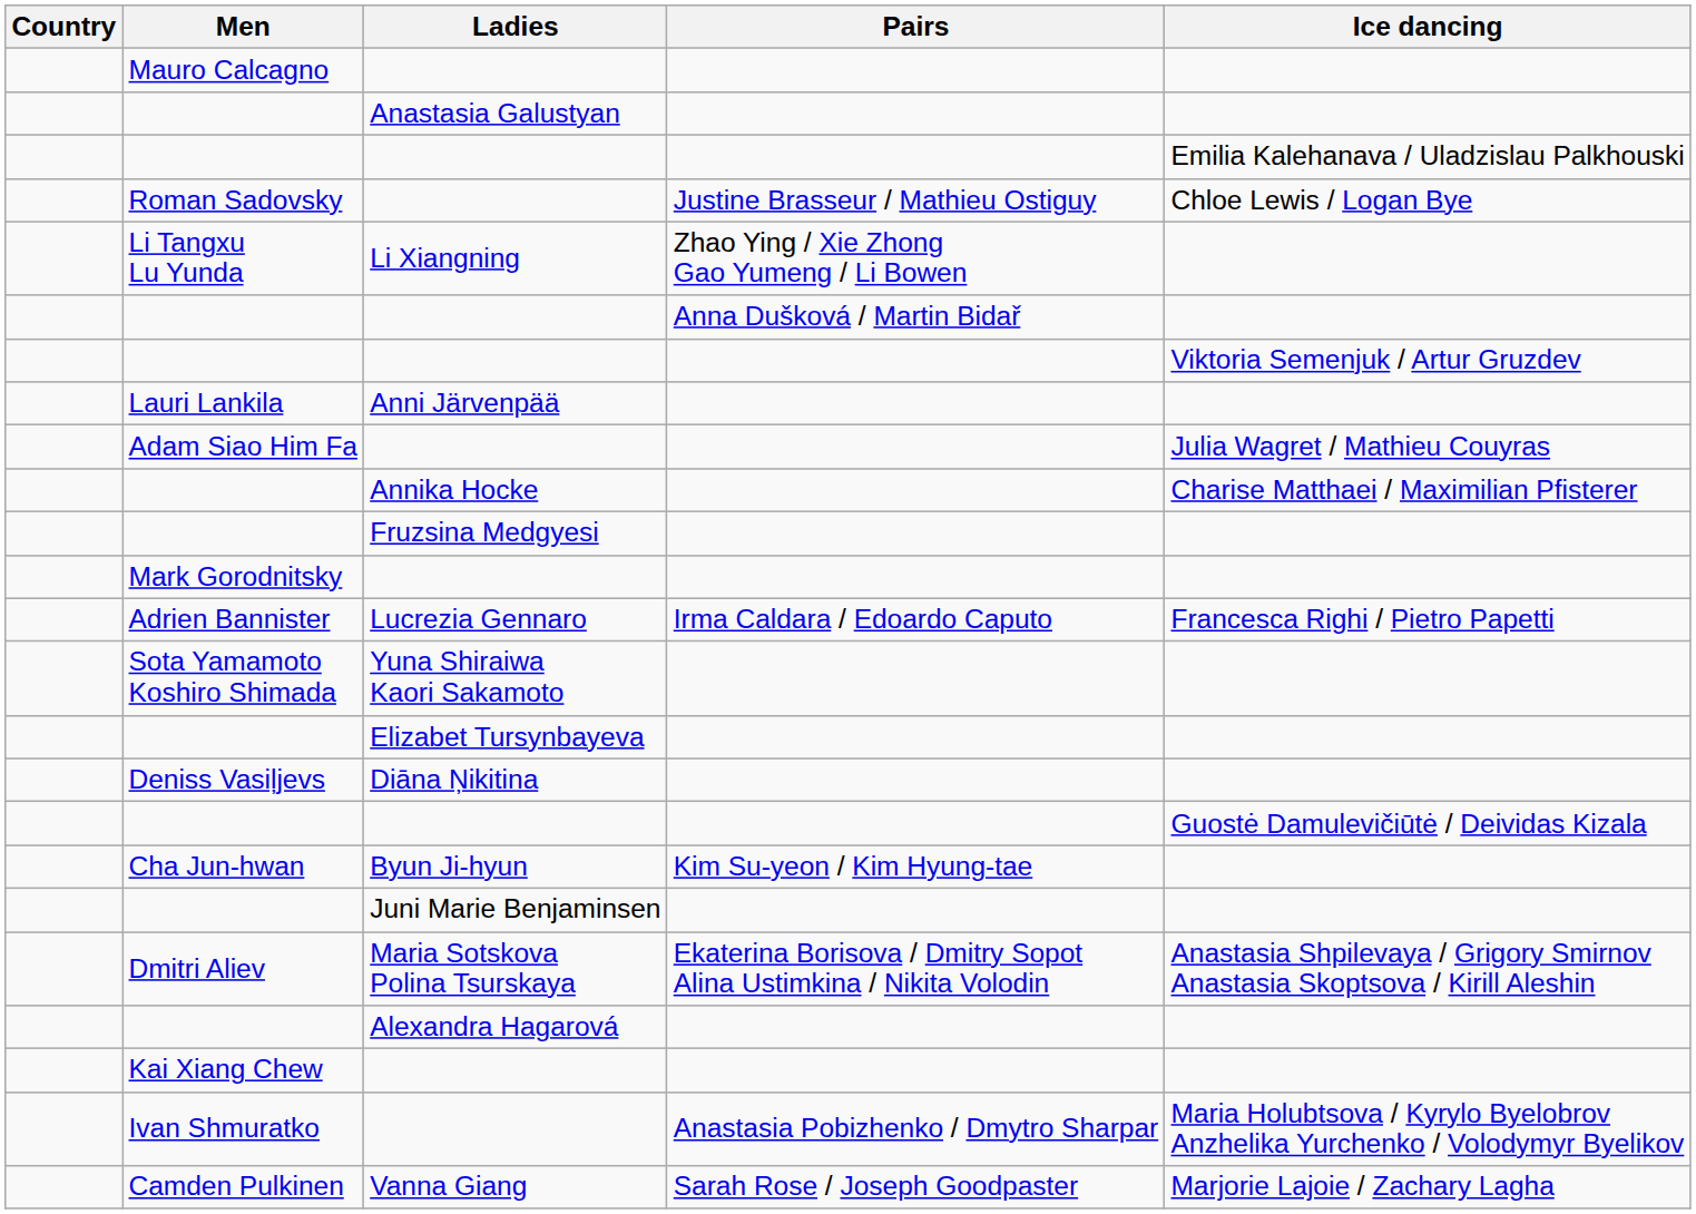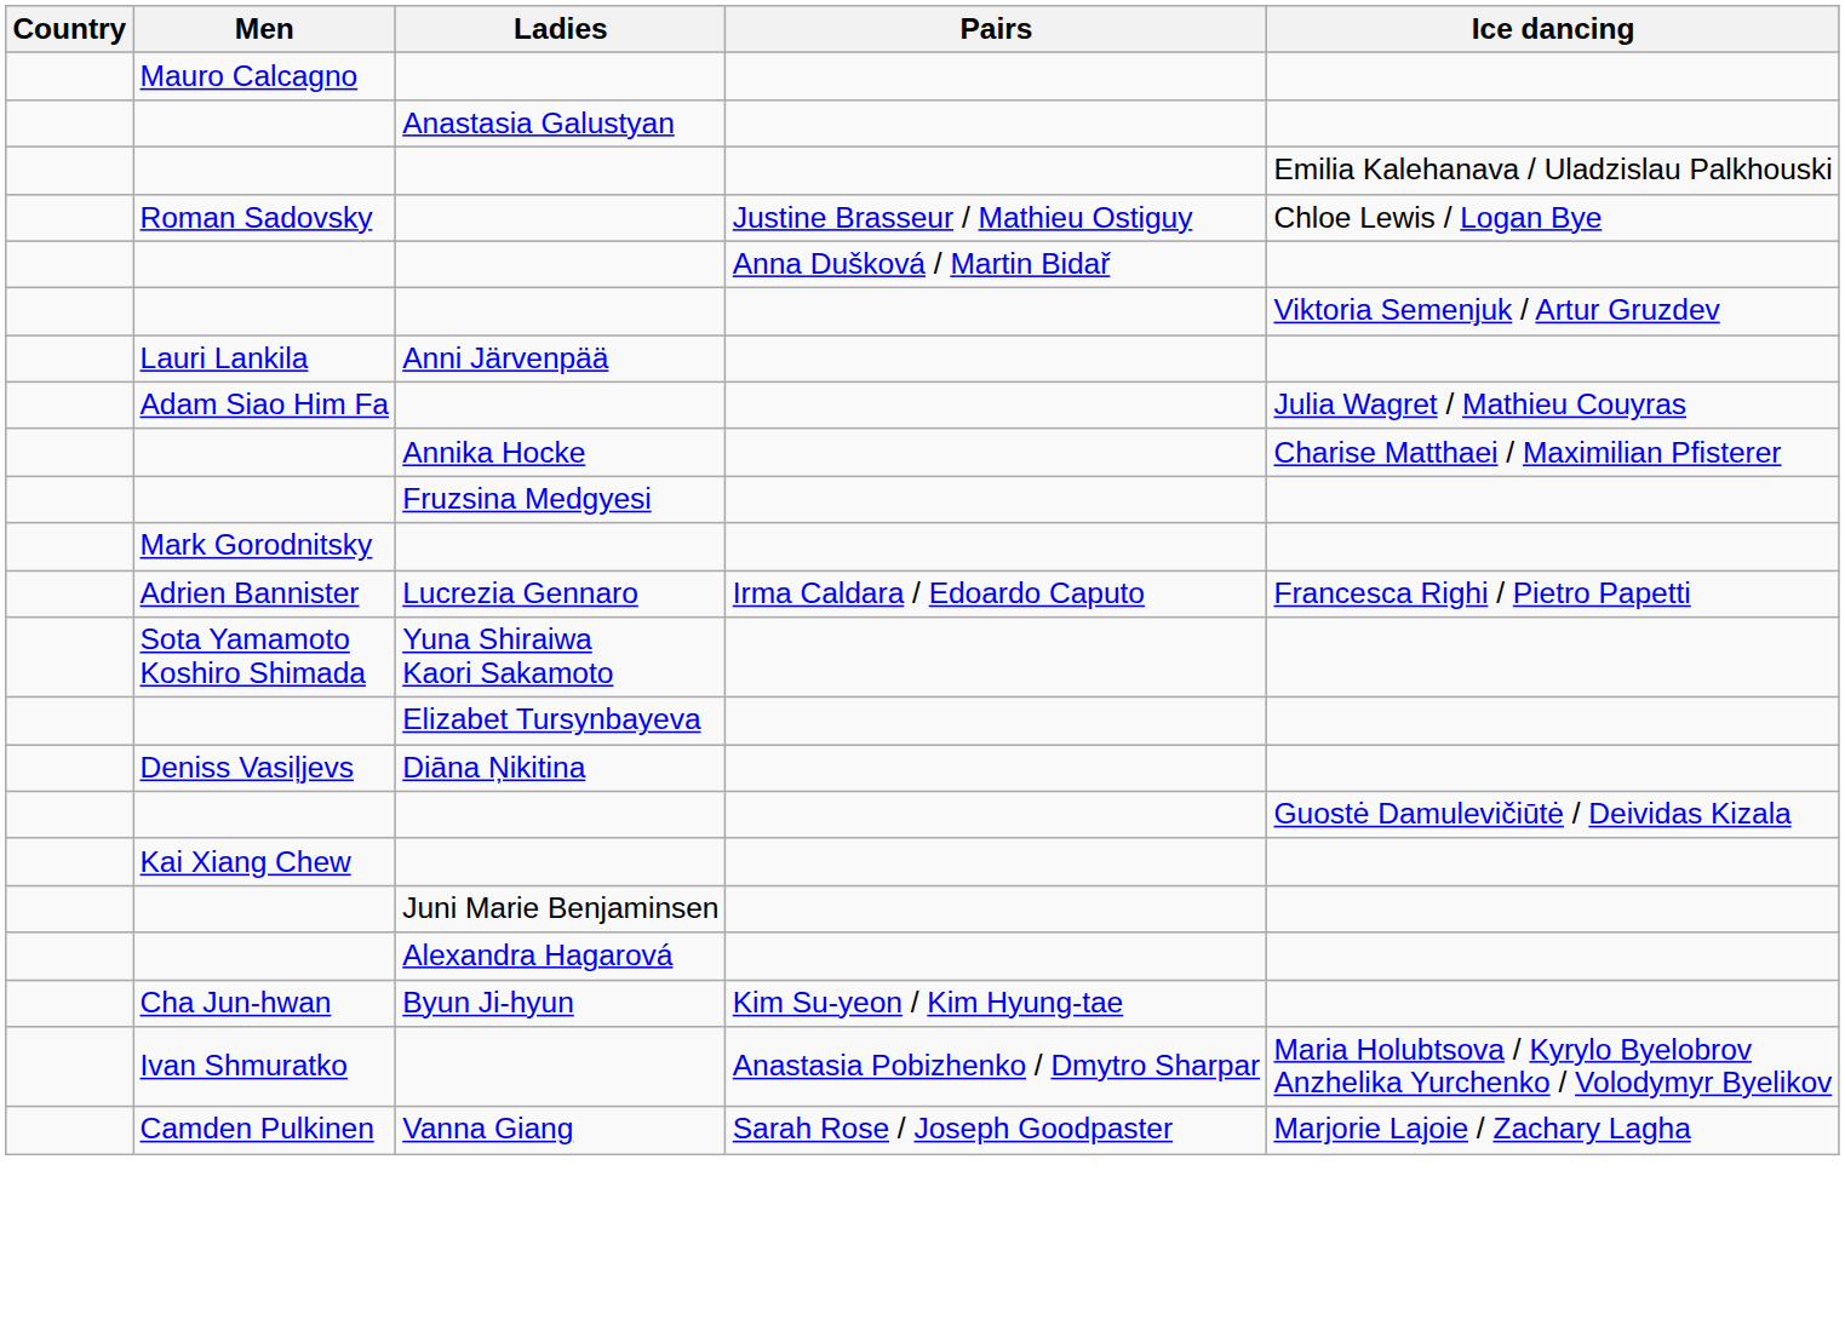 <table class="wikitable">
 <tr>
 <th>Country</th>
 <th>Men</th>
 <th>Ladies</th>
 <th>Pairs</th>
 <th>Ice dancing</th>
 </tr>
 <tr>
 <td></td>
 <td><a href='#'>Mauro Calcagno</a></td>
 <td></td>
 <td></td>
 <td></td>
 </tr>
 <tr>
 <td></td>
 <td></td>
 <td><a href='#'>Anastasia Galustyan</a></td>
 <td></td>
 <td></td>
 </tr>
 <tr>
 <td></td>
 <td></td>
 <td></td>
 <td></td>
 <td>Emilia Kalehanava / Uladzislau Palkhouski</td>
 </tr>
 <tr>
 <td></td>
 <td><a href='#'>Roman Sadovsky</a></td>
 <td></td>
 <td><a href='#'>Justine Brasseur</a> / <a href='#'>Mathieu Ostiguy</a></td>
 <td>Chloe Lewis / <a href='#'>Logan Bye</a></td>
-</tr>
-<tr>
-<td></td>
-<td><a href='#'>Li Tangxu</a> <br> <a href='#'>Lu Yunda</a></td>
-<td><a href='#'>Li Xiangning</a></td>
-<td>Zhao Ying / <a href='#'>Xie Zhong</a> <br> <a href='#'>Gao Yumeng</a> / <a href='#'>Li Bowen</a></td>
-<td></td>
 </tr>
 <tr>
 <td></td>
 <td></td>
 <td></td>
 <td><a href='#'>Anna Dušková</a> / <a href='#'>Martin Bidař</a></td>
 <td></td>
 </tr>
 <tr>
 <td></td>
 <td></td>
 <td></td>
 <td></td>
 <td><a href='#'>Viktoria Semenjuk</a> / <a href='#'>Artur Gruzdev</a></td>
 </tr>
 <tr>
 <td></td>
 <td><a href='#'>Lauri Lankila</a></td>
 <td><a href='#'>Anni Järvenpää</a></td>
 <td></td>
 <td></td>
 </tr>
 <tr>
 <td></td>
 <td><a href='#'>Adam Siao Him Fa</a></td>
 <td></td>
 <td></td>
 <td><a href='#'>Julia Wagret</a> / <a href='#'>Mathieu Couyras</a></td>
 </tr>
 <tr>
 <td></td>
 <td></td>
 <td><a href='#'>Annika Hocke</a></td>
 <td></td>
 <td><a href='#'>Charise Matthaei</a> / <a href='#'>Maximilian Pfisterer</a></td>
 </tr>
 <tr>
 <td></td>
 <td></td>
 <td><a href='#'>Fruzsina Medgyesi</a></td>
 <td></td>
 <td></td>
 </tr>
 <tr>
 <td></td>
 <td><a href='#'>Mark Gorodnitsky</a></td>
 <td></td>
 <td></td>
 <td></td>
 </tr>
 <tr>
 <td></td>
 <td><a href='#'>Adrien Bannister</a></td>
 <td><a href='#'>Lucrezia Gennaro</a></td>
 <td><a href='#'>Irma Caldara</a> / <a href='#'>Edoardo Caputo</a></td>
 <td><a href='#'>Francesca Righi</a> / <a href='#'>Pietro Papetti</a></td>
 </tr>
 <tr>
 <td></td>
 <td><a href='#'>Sota Yamamoto</a> <br> <a href='#'>Koshiro Shimada</a></td>
 <td><a href='#'>Yuna Shiraiwa</a> <br> <a href='#'>Kaori Sakamoto</a></td>
 <td></td>
 <td></td>
 </tr>
 <tr>
 <td></td>
 <td></td>
 <td><a href='#'>Elizabet Tursynbayeva</a></td>
 <td></td>
 <td></td>
 </tr>
 <tr>
 <td></td>
 <td><a href='#'>Deniss Vasiļjevs</a></td>
 <td><a href='#'>Diāna Ņikitina</a></td>
 <td></td>
 <td></td>
 </tr>
 <tr>
 <td></td>
 <td></td>
 <td></td>
 <td></td>
 <td><a href='#'>Guostė Damulevičiūtė</a> / <a href='#'>Deividas Kizala</a></td>
 </tr>
 <tr>
 <td></td>
-<td><a href='#'>Cha Jun-hwan</a></td>
-<td><a href='#'>Byun Ji-hyun</a></td>
-<td><a href='#'>Kim Su-yeon</a> / <a href='#'>Kim Hyung-tae</a></td>
+<td><a href='#'>Kai Xiang Chew</a></td>
+<td></td>
+<td></td>
 <td></td>
 </tr>
 <tr>
 <td></td>
 <td></td>
 <td>Juni Marie Benjaminsen</td>
 <td></td>
 <td></td>
 </tr>
 <tr>
-<td> </td>
-<td><a href='#'>Dmitri Aliev</a></td>
-<td><a href='#'>Maria Sotskova</a> <br> <a href='#'>Polina Tsurskaya</a></td>
-<td><a href='#'>Ekaterina Borisova</a> / <a href='#'>Dmitry Sopot</a> <br> <a href='#'>Alina Ustimkina</a> / <a href='#'>Nikita Volodin</a></td>
-<td><a href='#'>Anastasia Shpilevaya</a> / <a href='#'>Grigory Smirnov</a> <br> <a href='#'>Anastasia Skoptsova</a> / <a href='#'>Kirill Aleshin</a></td>
-</tr>
-<tr>
 <td></td>
 <td></td>
 <td><a href='#'>Alexandra Hagarová</a></td>
 <td></td>
 <td></td>
 </tr>
 <tr>
 <td></td>
-<td><a href='#'>Kai Xiang Chew</a></td>
-<td></td>
-<td></td>
+<td><a href='#'>Cha Jun-hwan</a></td>
+<td><a href='#'>Byun Ji-hyun</a></td>
+<td><a href='#'>Kim Su-yeon</a> / <a href='#'>Kim Hyung-tae</a></td>
 <td></td>
 </tr>
 <tr>
 <td></td>
 <td><a href='#'>Ivan Shmuratko</a></td>
 <td></td>
 <td><a href='#'>Anastasia Pobizhenko</a> / <a href='#'>Dmytro Sharpar</a></td>
 <td><a href='#'>Maria Holubtsova</a> / <a href='#'>Kyrylo Byelobrov</a> <br> <a href='#'>Anzhelika Yurchenko</a> / <a href='#'>Volodymyr Byelikov</a></td>
 </tr>
 <tr>
 <td></td>
 <td><a href='#'>Camden Pulkinen</a></td>
 <td><a href='#'>Vanna Giang</a></td>
 <td><a href='#'>Sarah Rose</a> / <a href='#'>Joseph Goodpaster</a></td>
 <td><a href='#'>Marjorie Lajoie</a> / <a href='#'>Zachary Lagha</a></td>
 </tr>
 </table>
